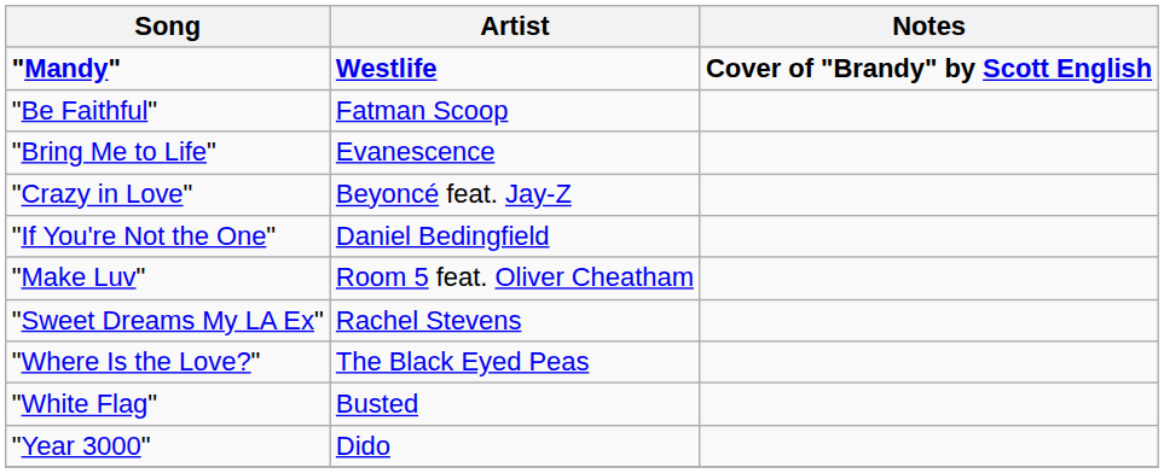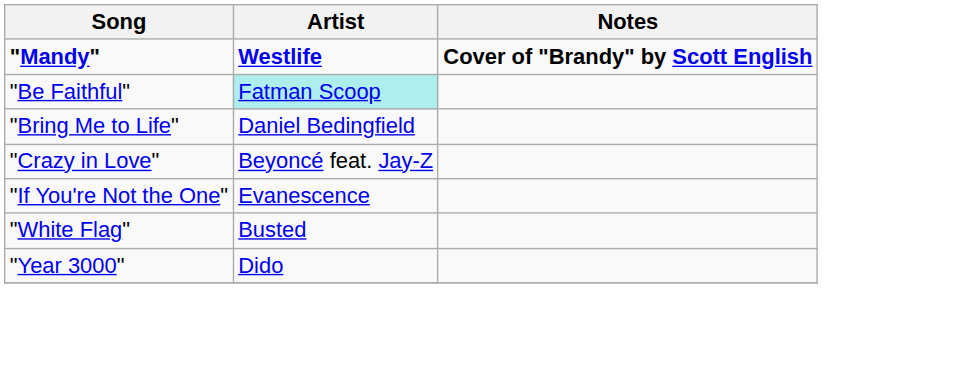 <table class="wikitable">
 <tr>
 <th>Song</th>
 <th>Artist</th>
 <th>Notes</th>
 </tr>
 <tr>
 <td><strong>"<a href='#'>Mandy</a>"</strong></td>
 <td><strong><a href='#'>Westlife</a></strong></td>
 <td><strong>Cover of "Brandy" by <a href='#'>Scott English</a></strong></td>
 </tr>
 <tr>
 <td>"<a href='#'>Be Faithful</a>"</td>
-<td><a href='#'>Fatman Scoop</a></td>
+<td style="background: paleturquoise;"><a href='#'>Fatman Scoop</a></td>
 <td></td>
 </tr>
 <tr>
 <td>"<a href='#'>Bring Me to Life</a>"</td>
-<td><a href='#'>Evanescence</a></td>
+<td><a href='#'>Daniel Bedingfield</a></td>
 <td></td>
 </tr>
 <tr>
 <td>"<a href='#'>Crazy in Love</a>"</td>
 <td><a href='#'>Beyoncé</a> feat. <a href='#'>Jay-Z</a></td>
 <td></td>
 </tr>
 <tr>
 <td>"<a href='#'>If You're Not the One</a>"</td>
-<td><a href='#'>Daniel Bedingfield</a></td>
-<td></td>
-</tr>
-<tr>
-<td>"<a href='#'>Make Luv</a>"</td>
-<td><a href='#'>Room 5</a> feat. <a href='#'>Oliver Cheatham</a></td>
-<td></td>
-</tr>
-<tr>
-<td>"<a href='#'>Sweet Dreams My LA Ex</a>"</td>
-<td><a href='#'>Rachel Stevens</a></td>
-<td></td>
-</tr>
-<tr>
-<td>"<a href='#'>Where Is the Love?</a>"</td>
-<td><a href='#'>The Black Eyed Peas</a></td>
+<td><a href='#'>Evanescence</a></td>
 <td></td>
 </tr>
 <tr>
 <td>"<a href='#'>White Flag</a>"</td>
 <td><a href='#'>Busted</a></td>
 <td></td>
 </tr>
 <tr>
 <td>"<a href='#'>Year 3000</a>"</td>
 <td><a href='#'>Dido</a></td>
 <td></td>
 </tr>
 <tr>
 </tr>
 </table>
